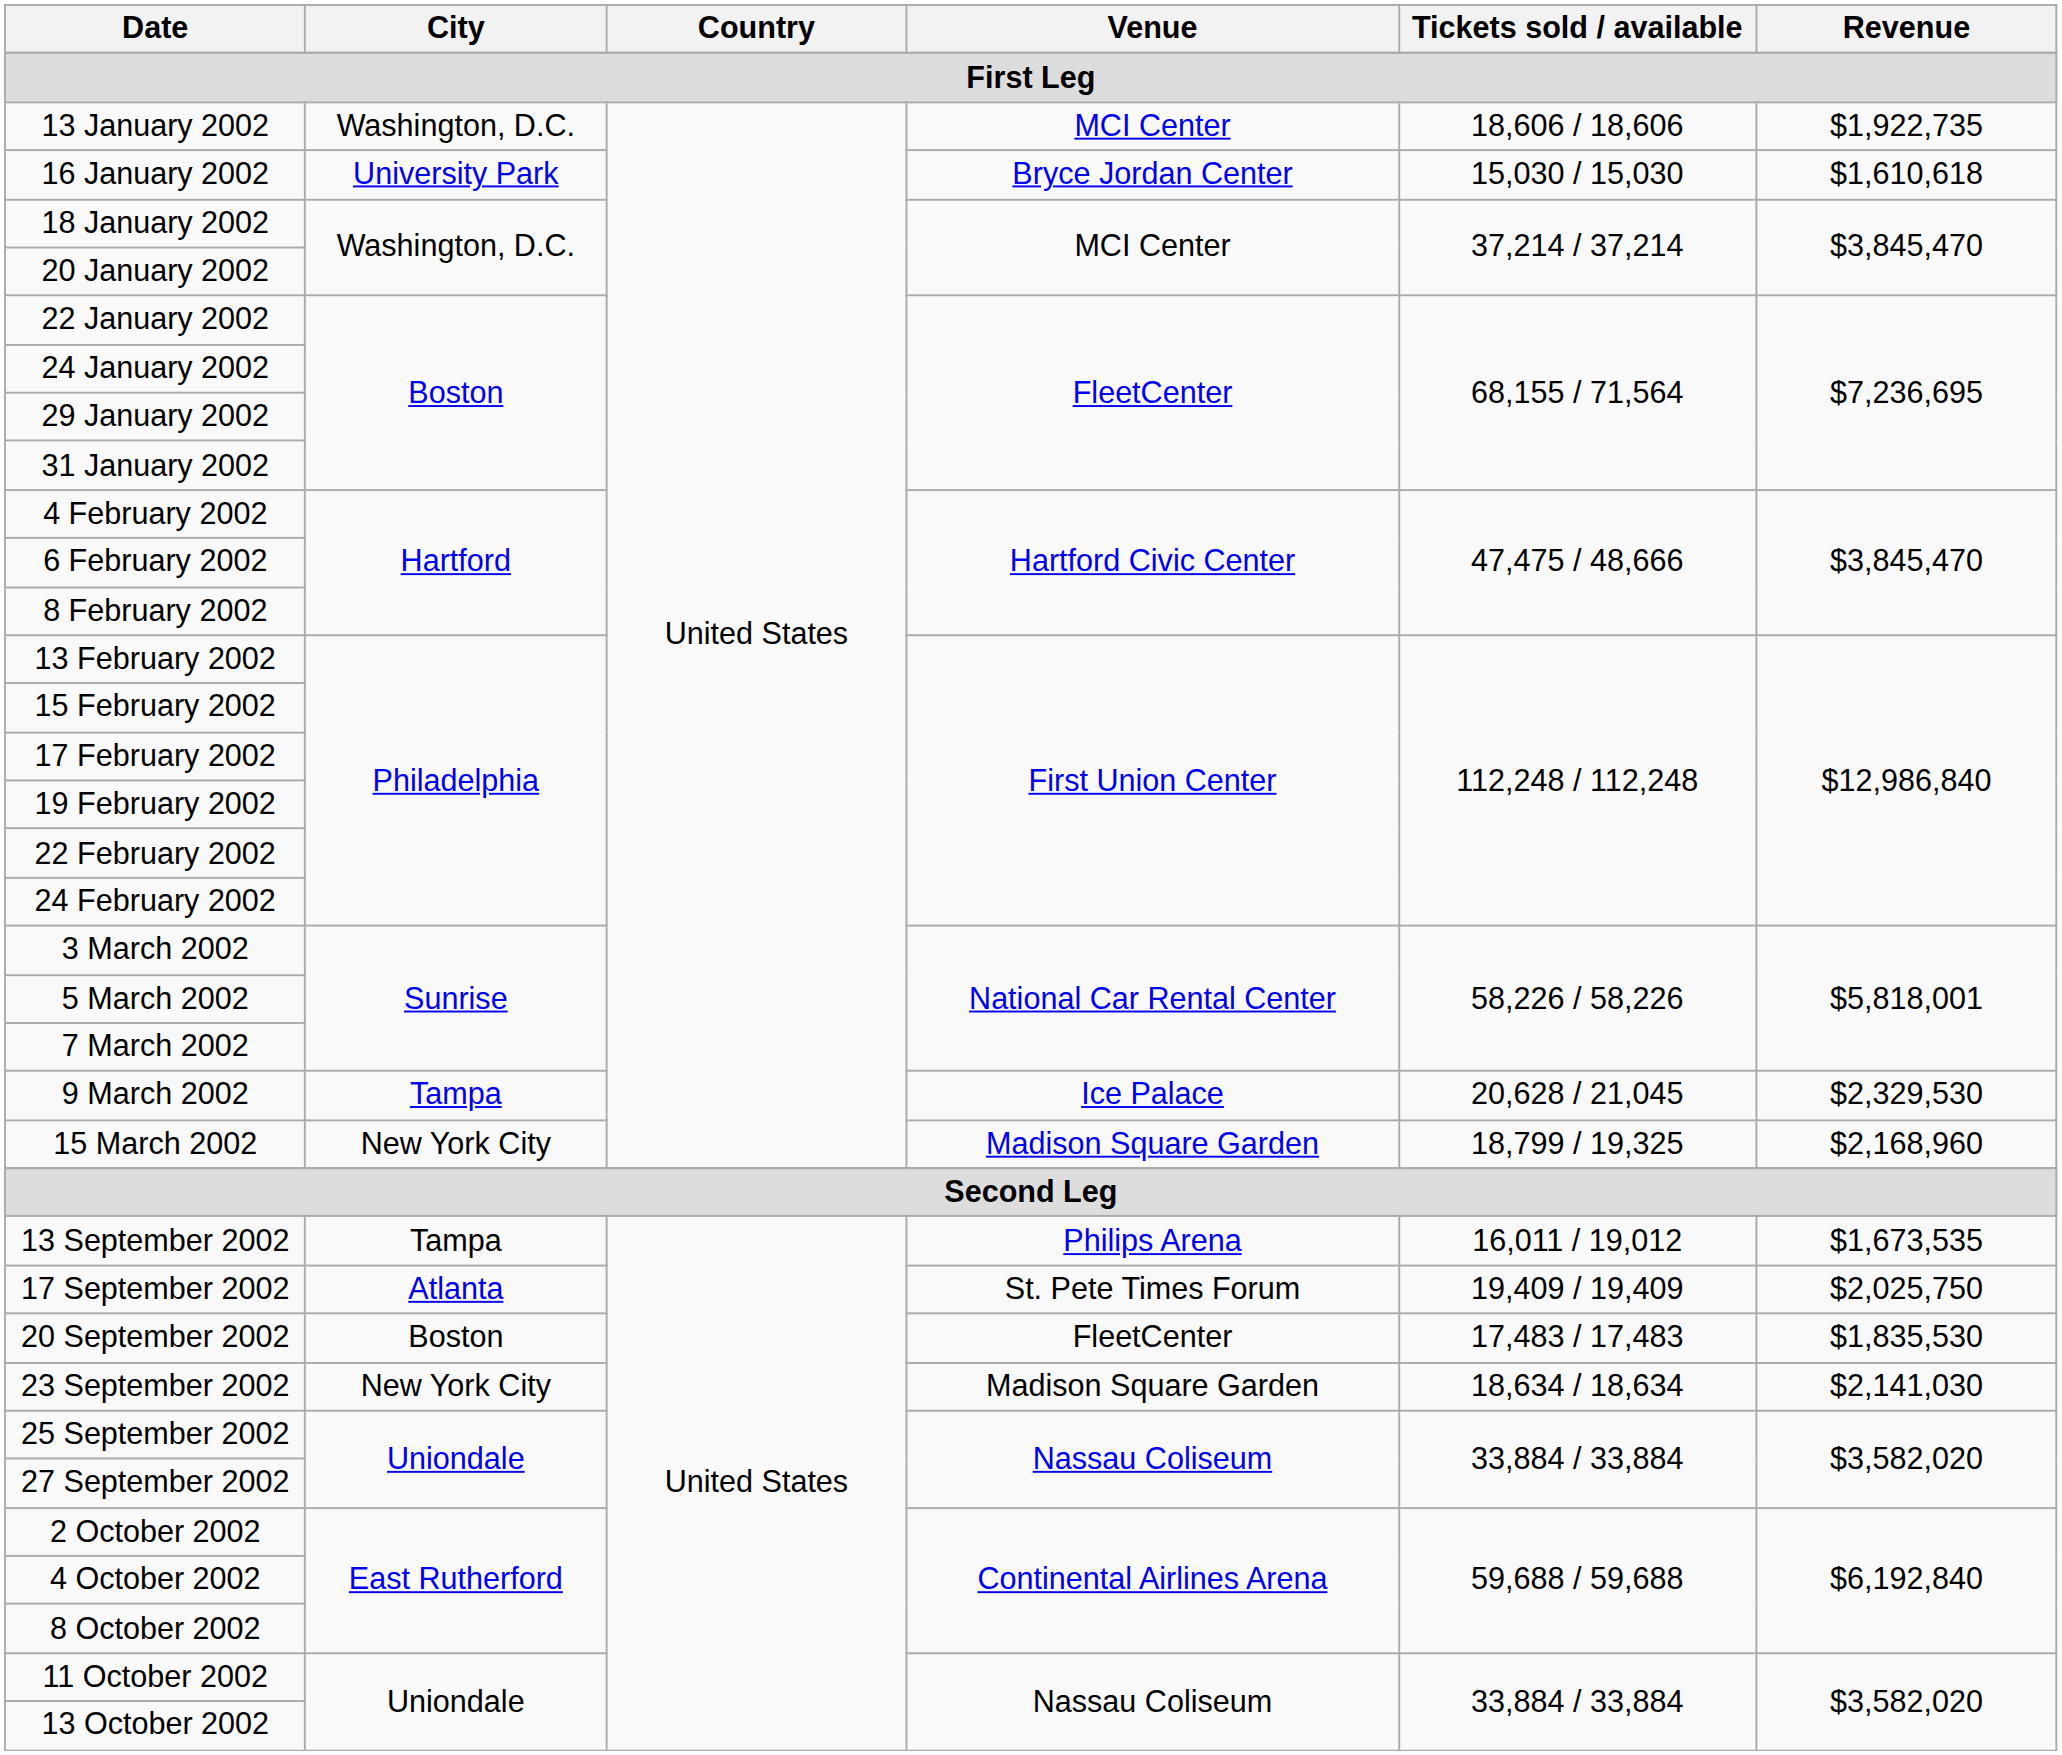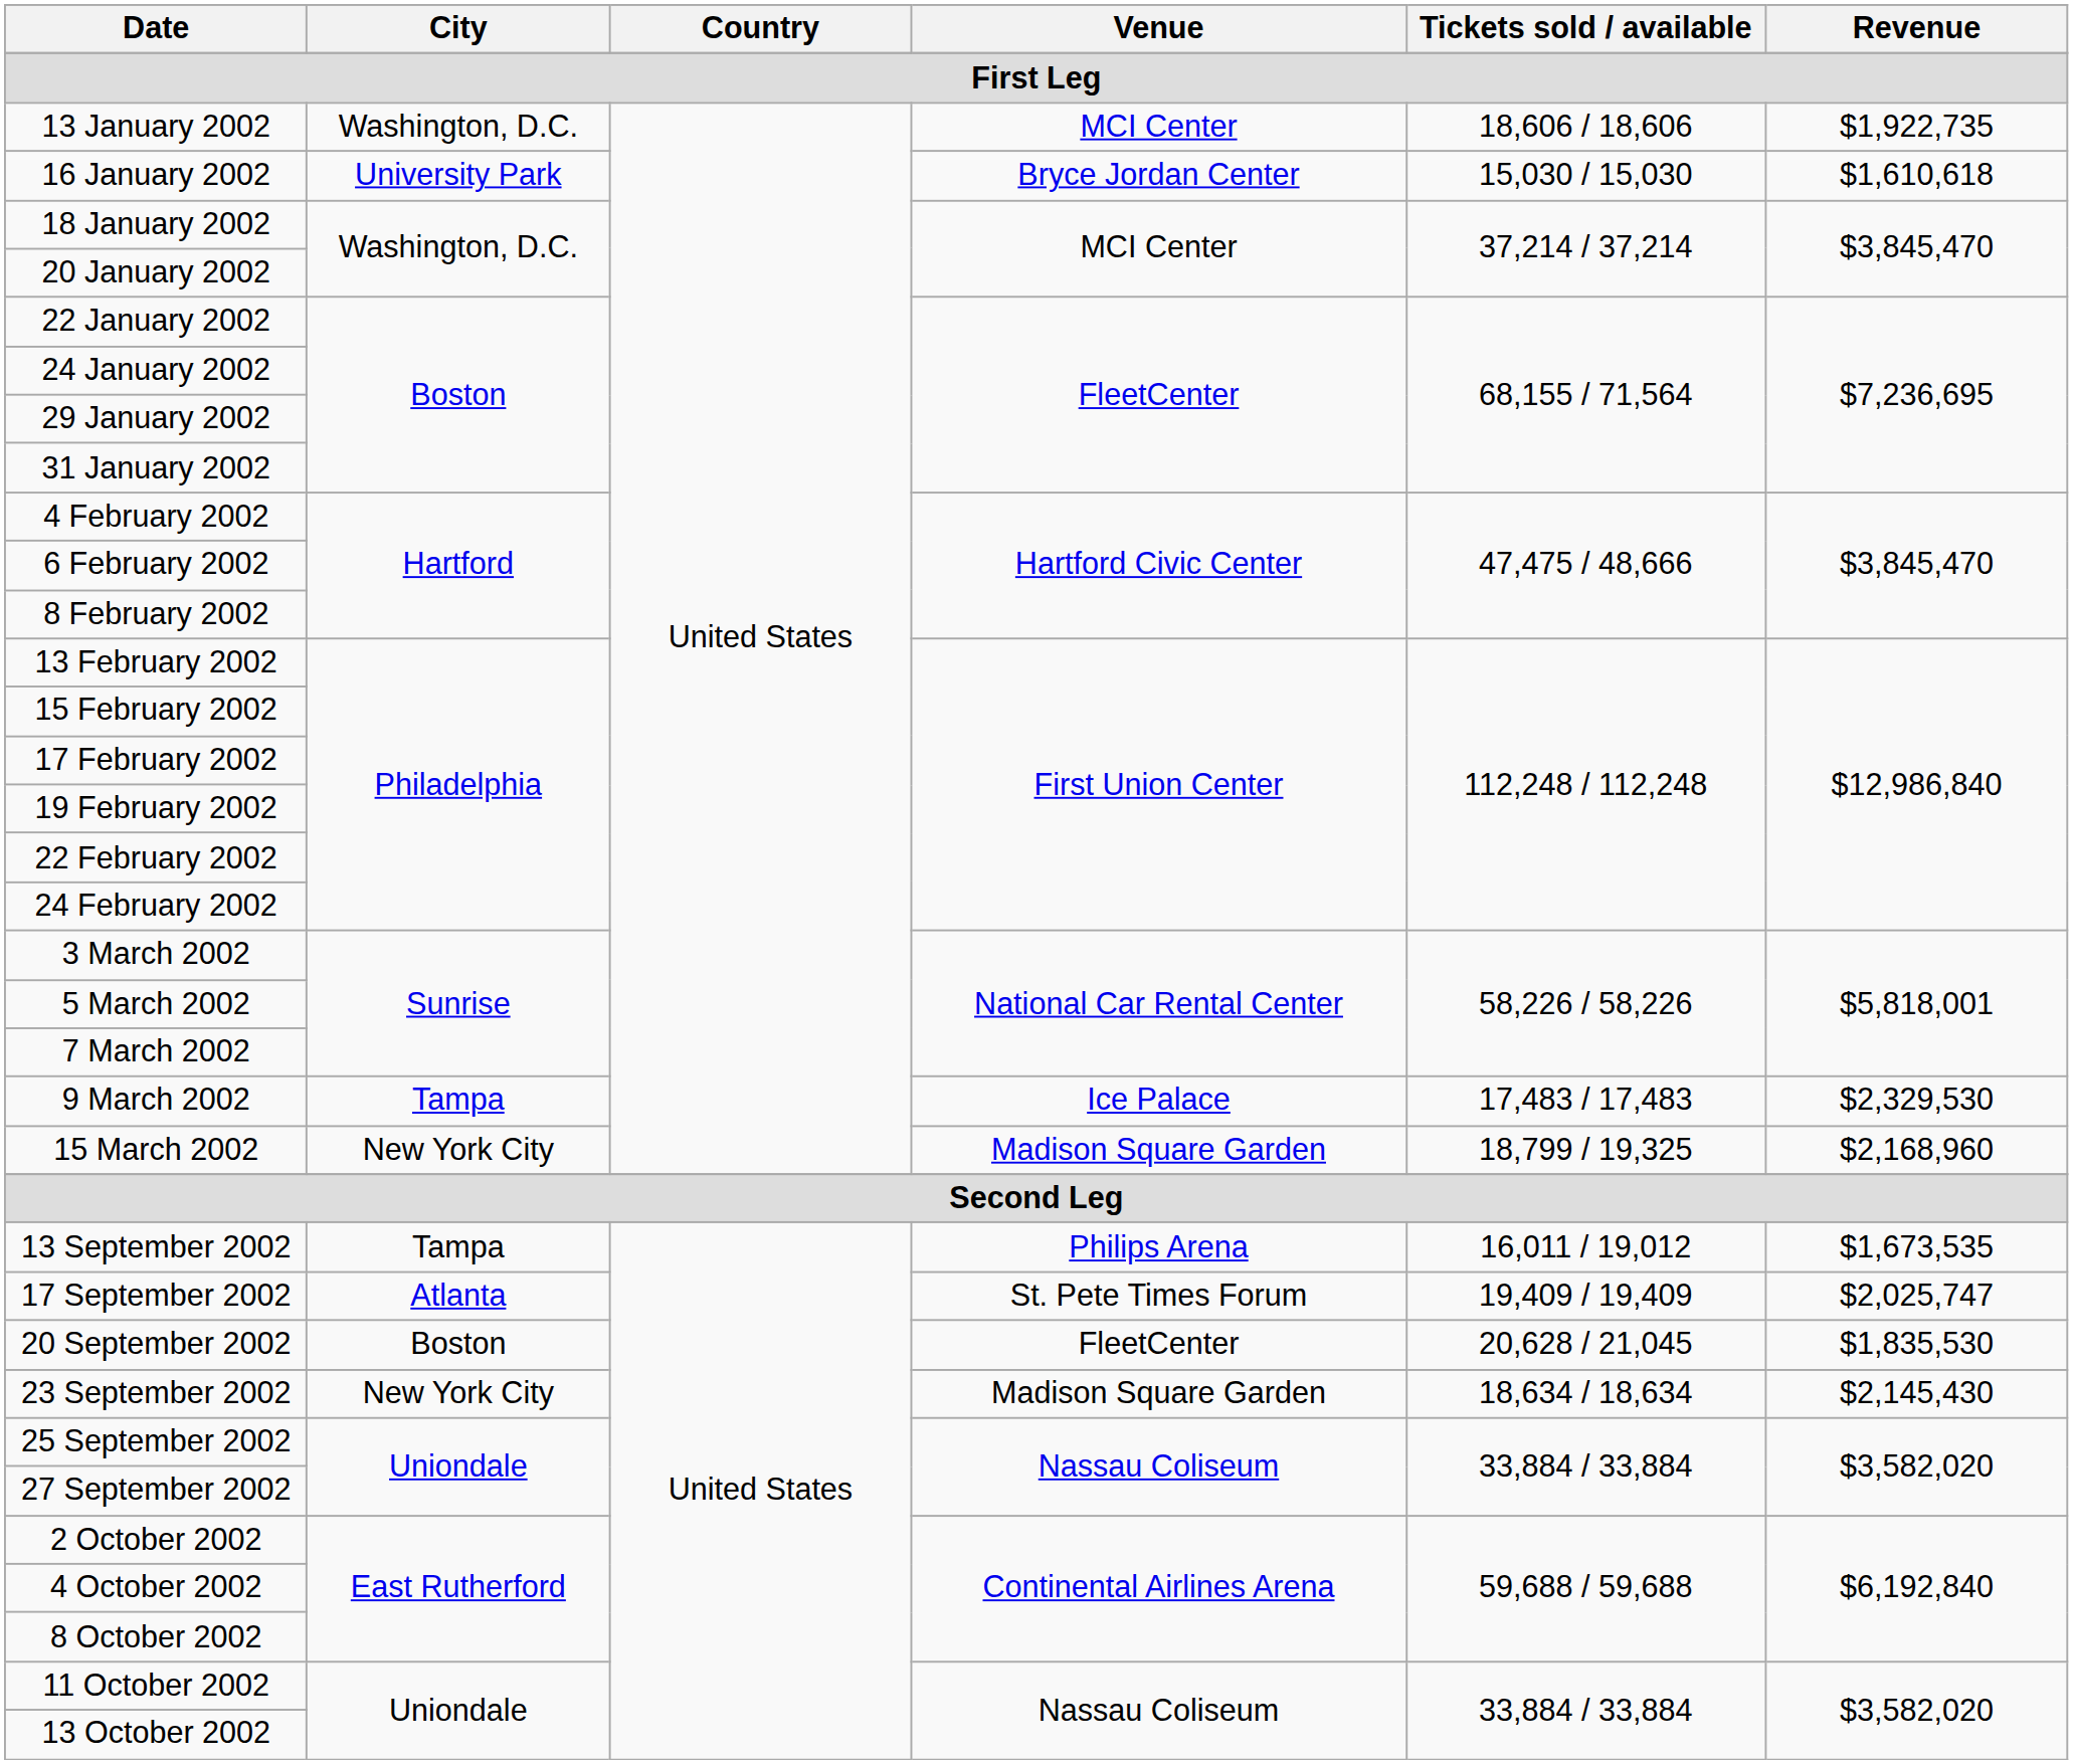 <table class="wikitable" style="text-align:center;">
 <tr>
 <th width="150">Date</th>
 <th width="150">City</th>
 <th width="150">Country</th>
 <th width="250">Venue</th>
 <th width="180">Tickets sold / available</th>
 <th width="150">Revenue</th>
 </tr>
 <tr>
 </tr>
 <tr style="background:#ddd;">
 <td colspan="6"><strong>First Leg</strong></td>
 </tr>
 <tr>
 <td>13 January 2002</td>
 <td>Washington, D.C.</td>
 <td rowspan="22">United States</td>
 <td><a href='#'>MCI Center</a></td>
 <td>18,606 / 18,606</td>
 <td>$1,922,735</td>
 </tr>
 <tr>
 <td>16 January 2002</td>
 <td><a href='#'>University Park</a></td>
 <td><a href='#'>Bryce Jordan Center</a></td>
 <td>15,030 / 15,030</td>
 <td>$1,610,618</td>
 </tr>
 <tr>
 <td>18 January 2002</td>
 <td rowspan="2">Washington, D.C.</td>
 <td rowspan="2">MCI Center</td>
 <td rowspan="2">37,214 / 37,214</td>
 <td rowspan="2">$3,845,470</td>
 </tr>
 <tr>
 <td>20 January 2002</td>
 </tr>
 <tr>
 <td>22 January 2002</td>
 <td rowspan="4"><a href='#'>Boston</a></td>
 <td rowspan="4"><a href='#'>FleetCenter</a></td>
 <td rowspan="4">68,155 / 71,564</td>
 <td rowspan="4">$7,236,695</td>
 </tr>
 <tr>
 <td>24 January 2002</td>
 </tr>
 <tr>
 <td>29 January 2002</td>
 </tr>
 <tr>
 <td>31 January 2002</td>
 </tr>
 <tr>
 <td>4 February 2002</td>
 <td rowspan="3"><a href='#'>Hartford</a></td>
 <td rowspan="3"><a href='#'>Hartford Civic Center</a></td>
 <td rowspan="3">47,475 / 48,666</td>
 <td rowspan="3">$3,845,470</td>
 </tr>
 <tr>
 <td>6 February 2002</td>
 </tr>
 <tr>
 <td>8 February 2002</td>
 </tr>
 <tr>
 <td>13 February 2002</td>
 <td rowspan="6"><a href='#'>Philadelphia</a></td>
 <td rowspan="6"><a href='#'>First Union Center</a></td>
 <td rowspan="6">112,248 / 112,248</td>
 <td rowspan="6">$12,986,840</td>
 </tr>
 <tr>
 <td>15 February 2002</td>
 </tr>
 <tr>
 <td>17 February 2002</td>
 </tr>
 <tr>
 <td>19 February 2002</td>
 </tr>
 <tr>
 <td>22 February 2002</td>
 </tr>
 <tr>
 <td>24 February 2002</td>
 </tr>
 <tr>
 <td>3 March 2002</td>
 <td rowspan="3"><a href='#'>Sunrise</a></td>
 <td rowspan="3"><a href='#'>National Car Rental Center</a></td>
 <td rowspan="3">58,226 / 58,226</td>
 <td rowspan="3">$5,818,001</td>
 </tr>
 <tr>
 <td>5 March 2002</td>
 </tr>
 <tr>
 <td>7 March 2002</td>
 </tr>
 <tr>
 <td>9 March 2002</td>
 <td><a href='#'>Tampa</a></td>
 <td><a href='#'>Ice Palace</a></td>
-<td>20,628 / 21,045</td>
+<td>17,483 / 17,483</td>
 <td>$2,329,530</td>
 </tr>
 <tr>
 <td>15 March 2002</td>
 <td>New York City</td>
 <td><a href='#'>Madison Square Garden</a></td>
 <td>18,799 / 19,325</td>
 <td>$2,168,960</td>
 </tr>
 <tr>
 </tr>
 <tr style="background:#ddd;">
 <td colspan="6"><strong>Second Leg</strong></td>
 </tr>
 <tr>
 <td>13 September 2002</td>
 <td>Tampa</td>
 <td rowspan="11">United States</td>
 <td><a href='#'>Philips Arena</a></td>
 <td>16,011 / 19,012</td>
 <td>$1,673,535</td>
 </tr>
 <tr>
 <td>17 September 2002</td>
 <td><a href='#'>Atlanta</a></td>
 <td>St. Pete Times Forum</td>
 <td>19,409 / 19,409</td>
-<td>$2,025,750</td>
+<td>$2,025,747</td>
 </tr>
 <tr>
 <td>20 September 2002</td>
 <td>Boston</td>
 <td>FleetCenter</td>
-<td>17,483 / 17,483</td>
+<td>20,628 / 21,045</td>
 <td>$1,835,530</td>
 </tr>
 <tr>
 <td>23 September 2002</td>
 <td>New York City</td>
 <td>Madison Square Garden</td>
 <td>18,634 / 18,634</td>
-<td>$2,141,030</td>
+<td>$2,145,430</td>
 </tr>
 <tr>
 <td>25 September 2002</td>
 <td rowspan="2"><a href='#'>Uniondale</a></td>
 <td rowspan="2"><a href='#'>Nassau Coliseum</a></td>
 <td rowspan="2">33,884 / 33,884</td>
 <td rowspan="2">$3,582,020</td>
 </tr>
 <tr>
 <td>27 September 2002</td>
 </tr>
 <tr>
 <td>2 October 2002</td>
 <td rowspan="3"><a href='#'>East Rutherford</a></td>
 <td rowspan="3"><a href='#'>Continental Airlines Arena</a></td>
 <td rowspan="3">59,688 / 59,688</td>
 <td rowspan="3">$6,192,840</td>
 </tr>
 <tr>
 <td>4 October 2002</td>
 </tr>
 <tr>
 <td>8 October 2002</td>
 </tr>
 <tr>
 <td>11 October 2002</td>
 <td rowspan="2">Uniondale</td>
 <td rowspan="2">Nassau Coliseum</td>
 <td rowspan="2">33,884 / 33,884</td>
 <td rowspan="2">$3,582,020</td>
 </tr>
 <tr>
 <td>13 October 2002</td>
 </tr>
 </table>
